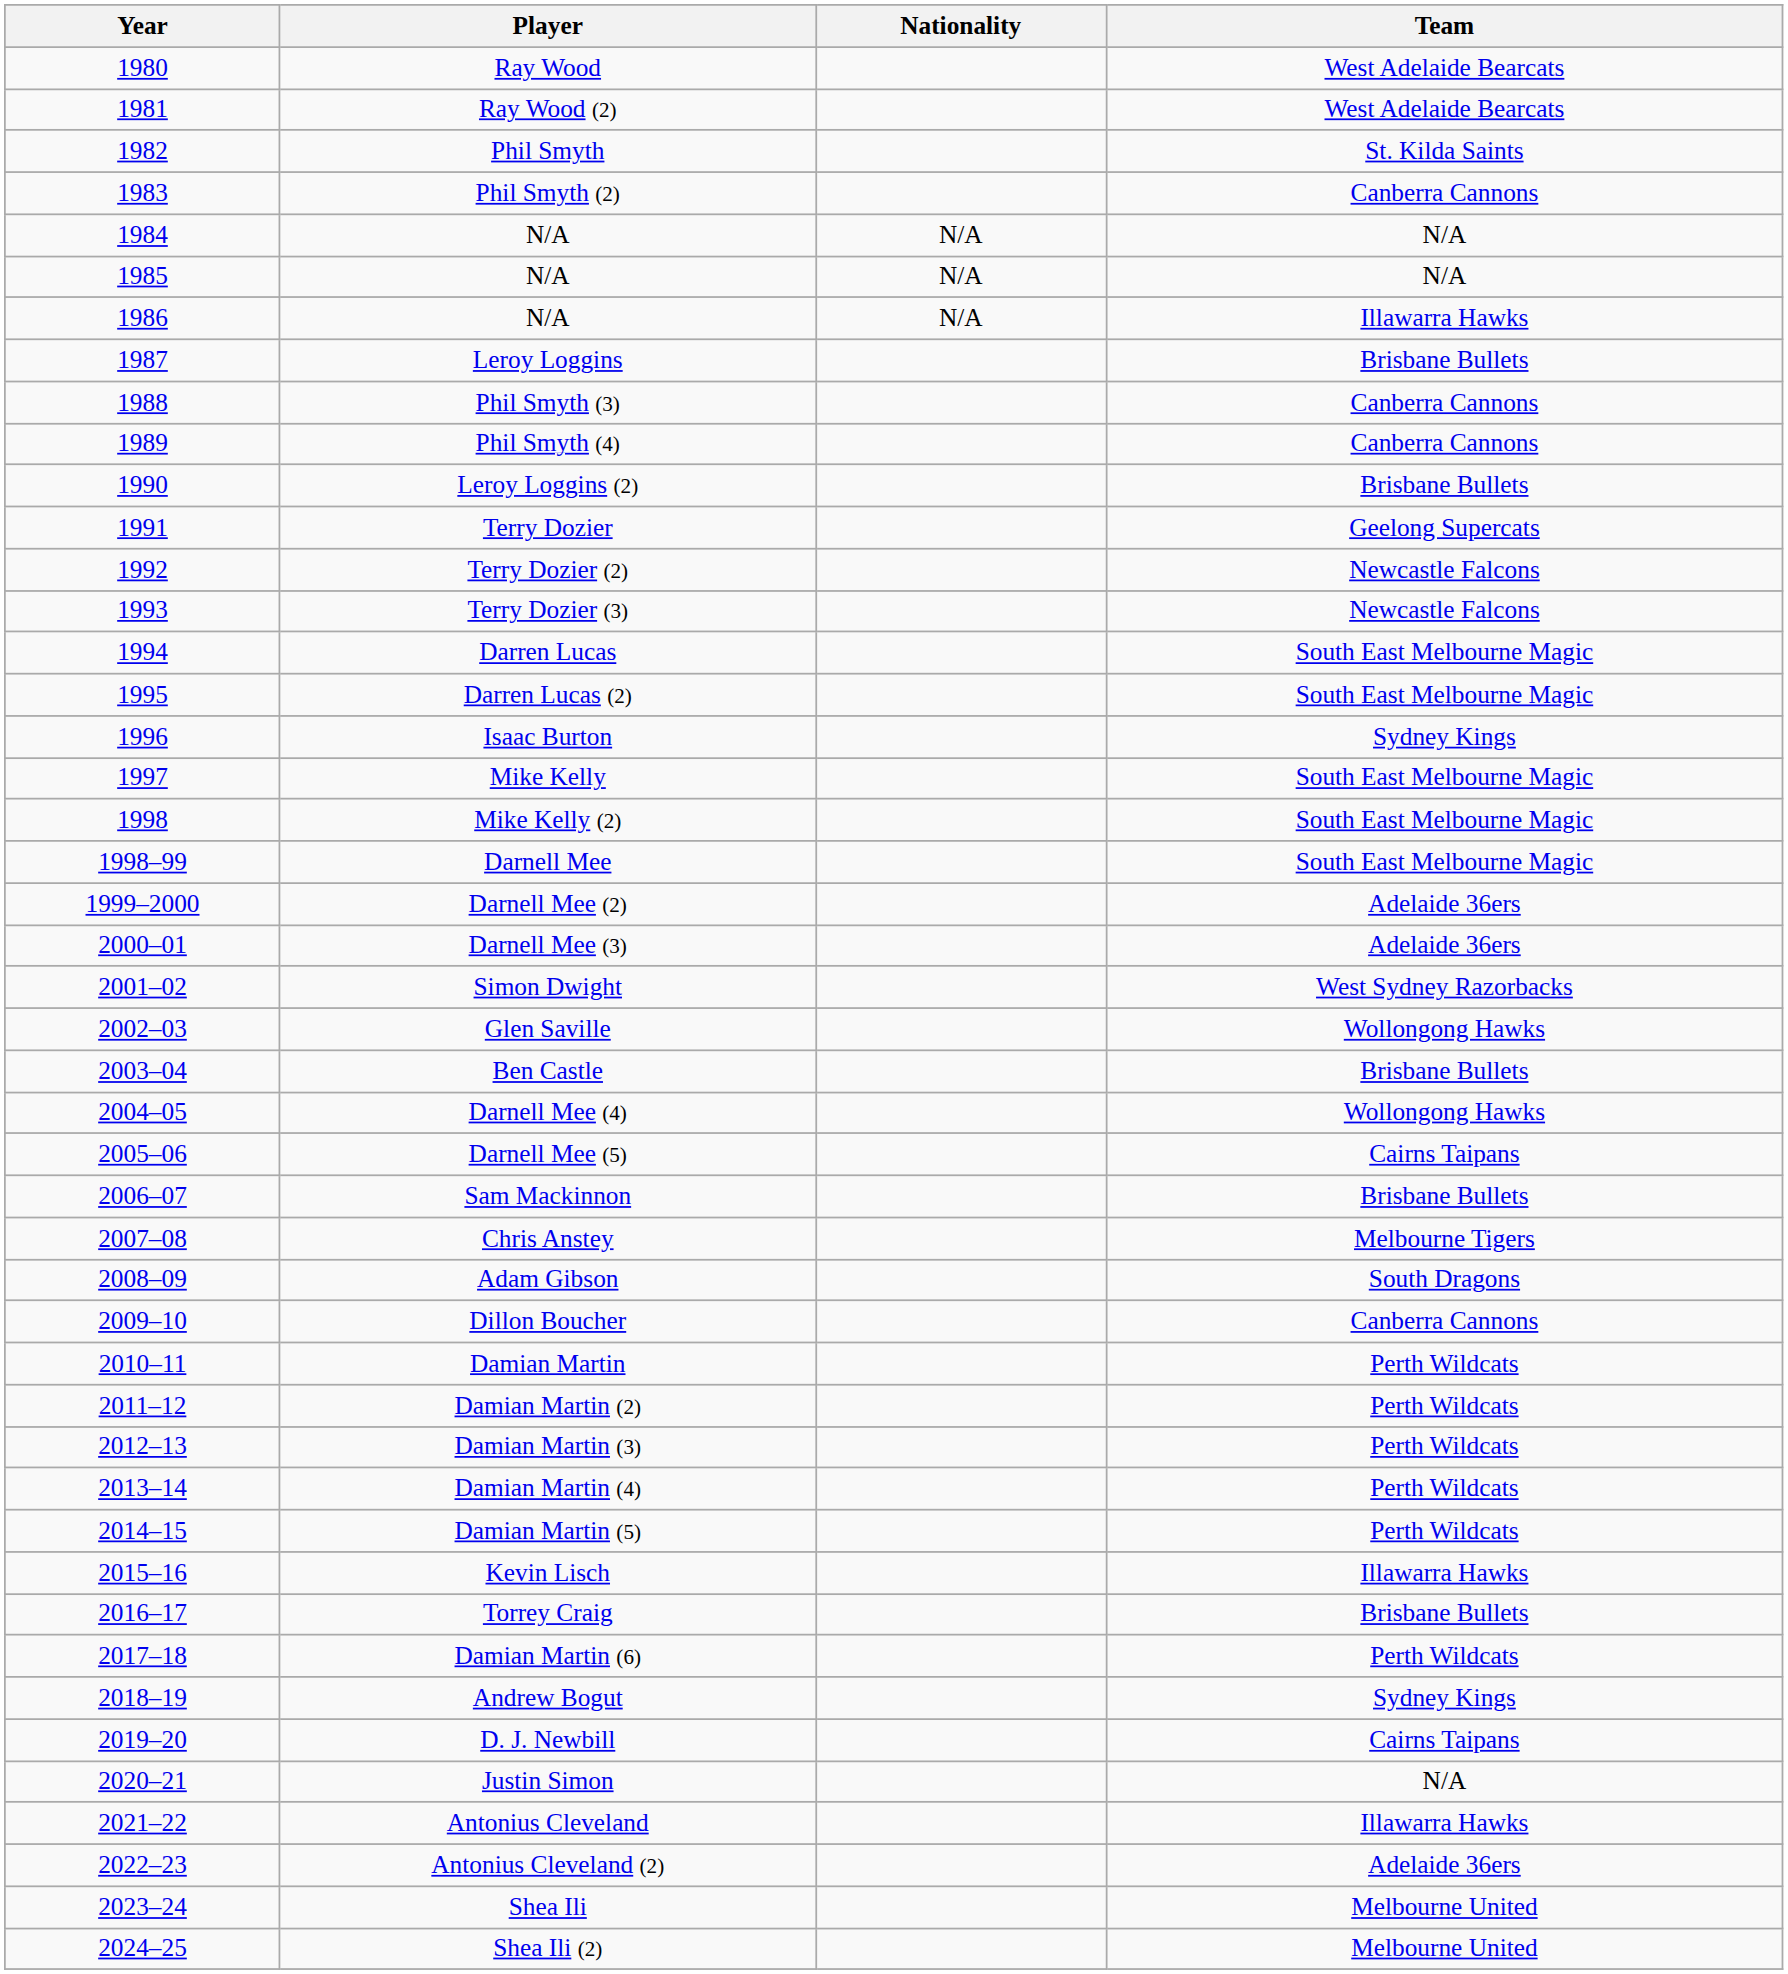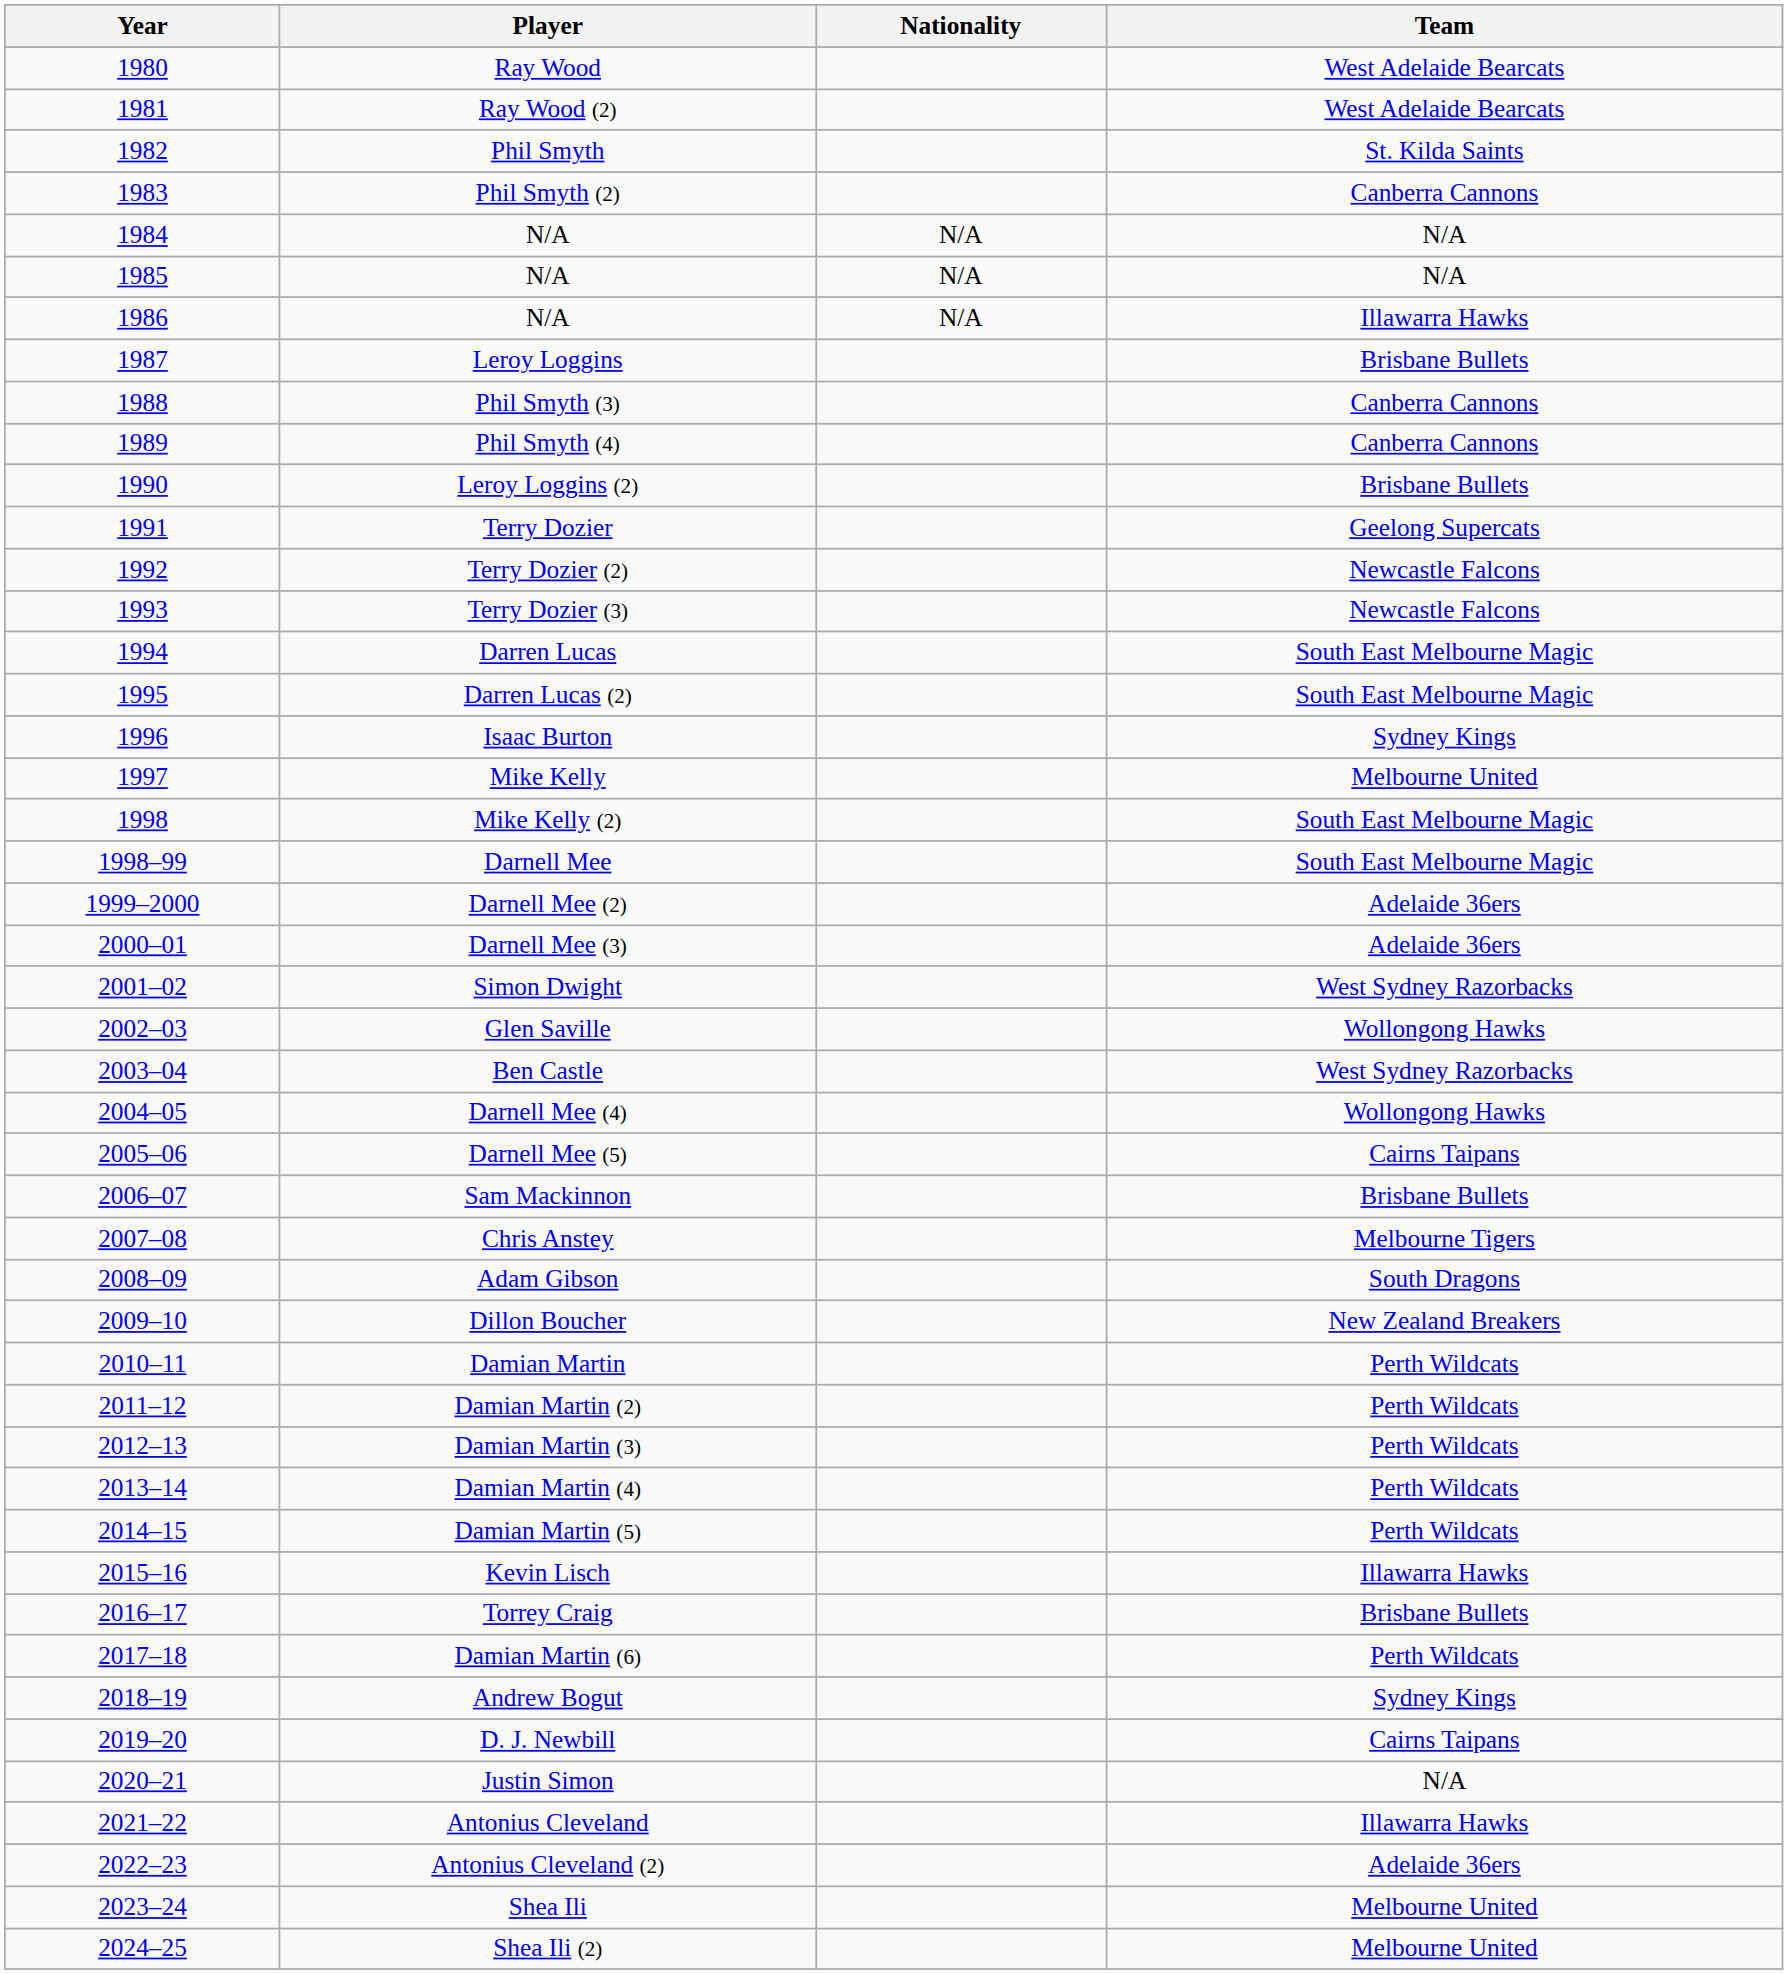 <table class="wikitable" style="width: 80%; text-align:center; font-size:90%">
 <tr>
 <th>Year</th>
 <th>Player</th>
 <th>Nationality</th>
 <th>Team</th>
 </tr>
 <tr>
 <td><a href='#'>1980</a></td>
 <td><a href='#'>Ray Wood</a></td>
 <td></td>
 <td><a href='#'>West Adelaide Bearcats</a></td>
 </tr>
 <tr>
 <td><a href='#'>1981</a></td>
 <td><a href='#'>Ray Wood</a> <small>(2)</small></td>
 <td></td>
 <td><a href='#'>West Adelaide Bearcats</a></td>
 </tr>
 <tr>
 <td><a href='#'>1982</a></td>
 <td><a href='#'>Phil Smyth</a></td>
 <td></td>
 <td><a href='#'>St. Kilda Saints</a></td>
 </tr>
 <tr>
 <td><a href='#'>1983</a></td>
 <td><a href='#'>Phil Smyth</a> <small>(2)</small></td>
 <td></td>
 <td><a href='#'>Canberra Cannons</a></td>
 </tr>
 <tr>
 <td><a href='#'>1984</a></td>
 <td>N/A</td>
 <td>N/A</td>
 <td>N/A</td>
 </tr>
 <tr>
 <td><a href='#'>1985</a></td>
 <td>N/A</td>
 <td>N/A</td>
 <td>N/A</td>
 </tr>
 <tr>
 <td><a href='#'>1986</a></td>
 <td>N/A</td>
 <td>N/A</td>
 <td><a href='#'>Illawarra Hawks</a></td>
 </tr>
 <tr>
 <td><a href='#'>1987</a></td>
 <td><a href='#'>Leroy Loggins</a></td>
 <td></td>
 <td><a href='#'>Brisbane Bullets</a></td>
 </tr>
 <tr>
 <td><a href='#'>1988</a></td>
 <td><a href='#'>Phil Smyth</a> <small>(3)</small></td>
 <td></td>
 <td><a href='#'>Canberra Cannons</a></td>
 </tr>
 <tr>
 <td><a href='#'>1989</a></td>
 <td><a href='#'>Phil Smyth</a> <small>(4)</small></td>
 <td></td>
 <td><a href='#'>Canberra Cannons</a></td>
 </tr>
 <tr>
 <td><a href='#'>1990</a></td>
 <td><a href='#'>Leroy Loggins</a> <small>(2)</small></td>
 <td></td>
 <td><a href='#'>Brisbane Bullets</a></td>
 </tr>
 <tr>
 <td><a href='#'>1991</a></td>
 <td><a href='#'>Terry Dozier</a></td>
 <td></td>
 <td><a href='#'>Geelong Supercats</a></td>
 </tr>
 <tr>
 <td><a href='#'>1992</a></td>
 <td><a href='#'>Terry Dozier</a> <small>(2)</small></td>
 <td></td>
 <td><a href='#'>Newcastle Falcons</a></td>
 </tr>
 <tr>
 <td><a href='#'>1993</a></td>
 <td><a href='#'>Terry Dozier</a> <small>(3)</small></td>
 <td></td>
 <td><a href='#'>Newcastle Falcons</a></td>
 </tr>
 <tr>
 <td><a href='#'>1994</a></td>
 <td><a href='#'>Darren Lucas</a></td>
 <td></td>
 <td><a href='#'>South East Melbourne Magic</a></td>
 </tr>
 <tr>
 <td><a href='#'>1995</a></td>
 <td><a href='#'>Darren Lucas</a> <small>(2)</small></td>
 <td></td>
 <td><a href='#'>South East Melbourne Magic</a></td>
 </tr>
 <tr>
 <td><a href='#'>1996</a></td>
 <td><a href='#'>Isaac Burton</a></td>
 <td></td>
 <td><a href='#'>Sydney Kings</a></td>
 </tr>
 <tr>
 <td><a href='#'>1997</a></td>
 <td><a href='#'>Mike Kelly</a></td>
 <td></td>
-<td><a href='#'>South East Melbourne Magic</a></td>
+<td><a href='#'>Melbourne United</a></td>
 </tr>
 <tr>
 <td><a href='#'>1998</a></td>
 <td><a href='#'>Mike Kelly</a> <small>(2)</small></td>
 <td></td>
 <td><a href='#'>South East Melbourne Magic</a></td>
 </tr>
 <tr>
 <td><a href='#'>1998–99</a></td>
 <td><a href='#'>Darnell Mee</a></td>
 <td></td>
 <td><a href='#'>South East Melbourne Magic</a></td>
 </tr>
 <tr>
 <td><a href='#'>1999–2000</a></td>
 <td><a href='#'>Darnell Mee</a> <small>(2)</small></td>
 <td></td>
 <td><a href='#'>Adelaide 36ers</a></td>
 </tr>
 <tr>
 <td><a href='#'>2000–01</a></td>
 <td><a href='#'>Darnell Mee</a> <small>(3)</small></td>
 <td></td>
 <td><a href='#'>Adelaide 36ers</a></td>
 </tr>
 <tr>
 <td><a href='#'>2001–02</a></td>
 <td><a href='#'>Simon Dwight</a></td>
 <td></td>
 <td><a href='#'>West Sydney Razorbacks</a></td>
 </tr>
 <tr>
 <td><a href='#'>2002–03</a></td>
 <td><a href='#'>Glen Saville</a></td>
 <td></td>
 <td><a href='#'>Wollongong Hawks</a></td>
 </tr>
 <tr>
 <td><a href='#'>2003–04</a></td>
 <td><a href='#'>Ben Castle</a></td>
 <td></td>
-<td><a href='#'>Brisbane Bullets</a></td>
+<td><a href='#'>West Sydney Razorbacks</a></td>
 </tr>
 <tr>
 <td><a href='#'>2004–05</a></td>
 <td><a href='#'>Darnell Mee</a> <small>(4)</small></td>
 <td></td>
 <td><a href='#'>Wollongong Hawks</a></td>
 </tr>
 <tr>
 <td><a href='#'>2005–06</a></td>
 <td><a href='#'>Darnell Mee</a> <small>(5)</small></td>
 <td></td>
 <td><a href='#'>Cairns Taipans</a></td>
 </tr>
 <tr>
 <td><a href='#'>2006–07</a></td>
 <td><a href='#'>Sam Mackinnon</a></td>
 <td></td>
 <td><a href='#'>Brisbane Bullets</a></td>
 </tr>
 <tr>
 <td><a href='#'>2007–08</a></td>
 <td><a href='#'>Chris Anstey</a></td>
 <td></td>
 <td><a href='#'>Melbourne Tigers</a></td>
 </tr>
 <tr>
 <td><a href='#'>2008–09</a></td>
 <td><a href='#'>Adam Gibson</a></td>
 <td></td>
 <td><a href='#'>South Dragons</a></td>
 </tr>
 <tr>
 <td><a href='#'>2009–10</a></td>
 <td><a href='#'>Dillon Boucher</a></td>
 <td></td>
-<td><a href='#'>Canberra Cannons</a></td>
+<td><a href='#'>New Zealand Breakers</a></td>
 </tr>
 <tr>
 <td><a href='#'>2010–11</a></td>
 <td><a href='#'>Damian Martin</a></td>
 <td></td>
 <td><a href='#'>Perth Wildcats</a></td>
 </tr>
 <tr>
 <td><a href='#'>2011–12</a></td>
 <td><a href='#'>Damian Martin</a> <small>(2)</small></td>
 <td></td>
 <td><a href='#'>Perth Wildcats</a></td>
 </tr>
 <tr>
 <td><a href='#'>2012–13</a></td>
 <td><a href='#'>Damian Martin</a> <small>(3)</small></td>
 <td></td>
 <td><a href='#'>Perth Wildcats</a></td>
 </tr>
 <tr>
 <td><a href='#'>2013–14</a></td>
 <td><a href='#'>Damian Martin</a> <small>(4)</small></td>
 <td></td>
 <td><a href='#'>Perth Wildcats</a></td>
 </tr>
 <tr>
 <td><a href='#'>2014–15</a></td>
 <td><a href='#'>Damian Martin</a> <small>(5)</small></td>
 <td></td>
 <td><a href='#'>Perth Wildcats</a></td>
 </tr>
 <tr>
 <td><a href='#'>2015–16</a></td>
 <td><a href='#'>Kevin Lisch</a></td>
 <td></td>
 <td><a href='#'>Illawarra Hawks</a></td>
 </tr>
 <tr>
 <td><a href='#'>2016–17</a></td>
 <td><a href='#'>Torrey Craig</a></td>
 <td></td>
 <td><a href='#'>Brisbane Bullets</a></td>
 </tr>
 <tr>
 <td><a href='#'>2017–18</a></td>
 <td><a href='#'>Damian Martin</a> <small>(6)</small></td>
 <td></td>
 <td><a href='#'>Perth Wildcats</a></td>
 </tr>
 <tr>
 <td><a href='#'>2018–19</a></td>
 <td><a href='#'>Andrew Bogut</a></td>
 <td></td>
 <td><a href='#'>Sydney Kings</a></td>
 </tr>
 <tr>
 <td><a href='#'>2019–20</a></td>
 <td><a href='#'>D. J. Newbill</a></td>
 <td></td>
 <td><a href='#'>Cairns Taipans</a></td>
 </tr>
 <tr>
 <td><a href='#'>2020–21</a></td>
 <td><a href='#'>Justin Simon</a></td>
 <td></td>
 <td>N/A</td>
 </tr>
 <tr>
 <td><a href='#'>2021–22</a></td>
 <td><a href='#'>Antonius Cleveland</a></td>
 <td></td>
 <td><a href='#'>Illawarra Hawks</a></td>
 </tr>
 <tr>
 <td><a href='#'>2022–23</a></td>
 <td><a href='#'>Antonius Cleveland</a> <small>(2)</small></td>
 <td></td>
 <td><a href='#'>Adelaide 36ers</a></td>
 </tr>
 <tr>
 <td><a href='#'>2023–24</a></td>
 <td><a href='#'>Shea Ili</a></td>
 <td></td>
 <td><a href='#'>Melbourne United</a></td>
 </tr>
 <tr>
 <td><a href='#'>2024–25</a></td>
 <td><a href='#'>Shea Ili</a> <small>(2)</small></td>
 <td></td>
 <td><a href='#'>Melbourne United</a></td>
 </tr>
 </table>
